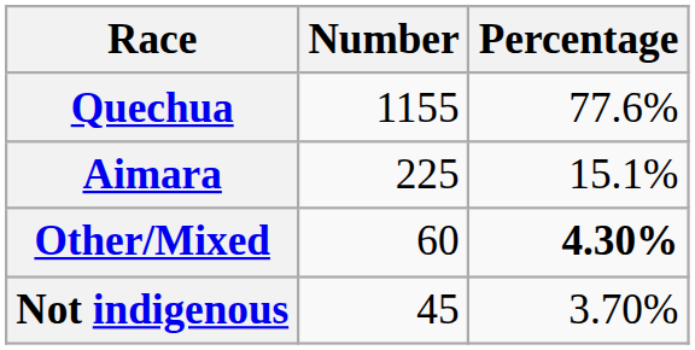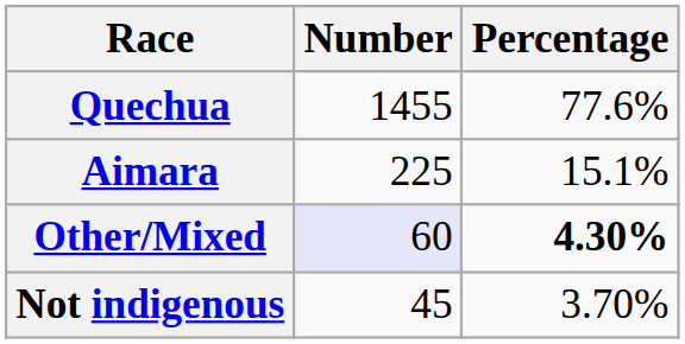 <table class="wikitable" style="text-align:right">
 <tr>
 <th scope="col">Race</th>
 <th scope="col">Number</th>
 <th scope="col">Percentage</th>
 </tr>
 <tr>
 <th scope="row"><a href='#'>Quechua</a></th>
-<td>1155</td>
+<td>1455</td>
 <td>77.6%</td>
 </tr>
 <tr>
 <th scope="row"><a href='#'>Aimara</a></th>
 <td>225</td>
 <td>15.1%</td>
 </tr>
 <tr>
 <th scope="row"><a href='#'>Other/Mixed</a></th>
-<td>60</td>
+<td style="background: lavender;">60</td>
 <td><strong>4.30%</strong></td>
 </tr>
 <tr>
 <th scope="row">Not <a href='#'>indigenous</a></th>
 <td>45</td>
 <td>3.70%</td>
 </tr>
 </table>
